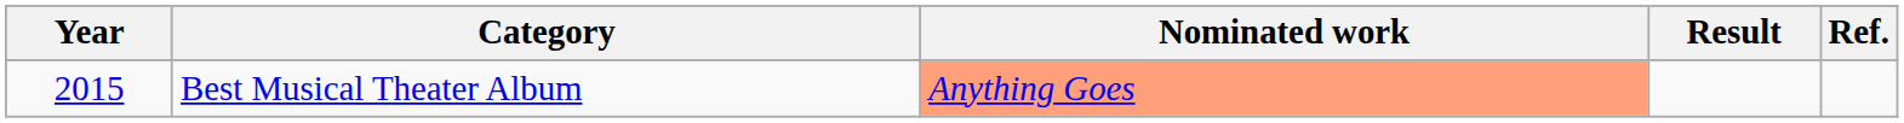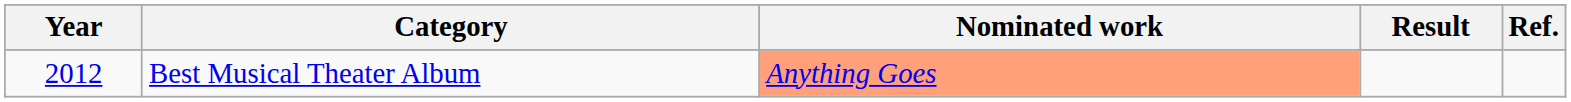 <table class=wikitable>
 <tr>
 <th scope="col" style="width:5em;">Year</th>
 <th scope="col" style="width:26em;">Category</th>
 <th scope="col" style="width:25em;">Nominated work</th>
 <th scope="col" style="width:5em;">Result</th>
 <th>Ref.</th>
 </tr>
 <tr>
-<td style="text-align:center;"><a href='#'>2015</a></td>
+<td style="text-align:center;"><a href='#'>2012</a></td>
 <td><a href='#'>Best Musical Theater Album</a></td>
 <td style="background: lightsalmon;"><em><a href='#'>Anything Goes</a></em></td>
 <td></td>
 </tr>
 </table>
